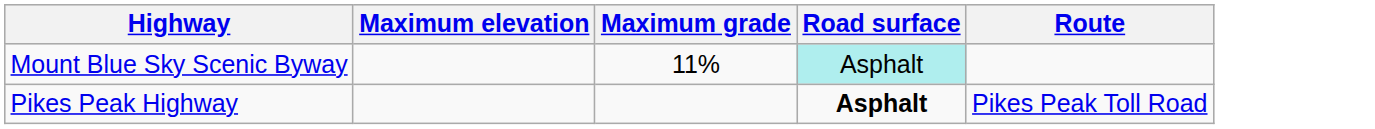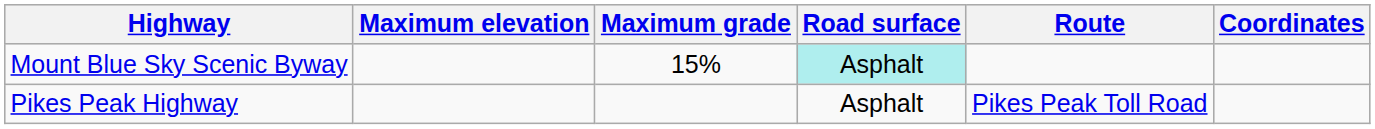 <table class="wikitable sortable">
 <tr>
 <th><a href='#'>Highway</a></th>
 <th><a href='#'>Maximum elevation</a></th>
 <th><a href='#'>Maximum grade</a></th>
 <th><a href='#'>Road surface</a></th>
 <th><a href='#'>Route</a></th>
+<th><a href='#'>Coordinates</a></th>
 </tr>
 <tr>
 <td><a href='#'>Mount Blue Sky Scenic Byway</a></td>
 <td align=center></td>
-<td align=center>11%</td>
+<td align=center>15%</td>
 <td align=center style="background: paleturquoise;">Asphalt</td>
 <td align=center></td>
+<td></td>
 </tr>
 <tr>
 <td><a href='#'>Pikes Peak Highway</a></td>
 <td align=center></td>
 <td align=center></td>
-<td align=center><strong>Asphalt</strong></td>
+<td align=center>Asphalt</td>
 <td align=center><a href='#'>Pikes Peak Toll Road</a></td>
+<td></td>
 </tr>
 </table>
